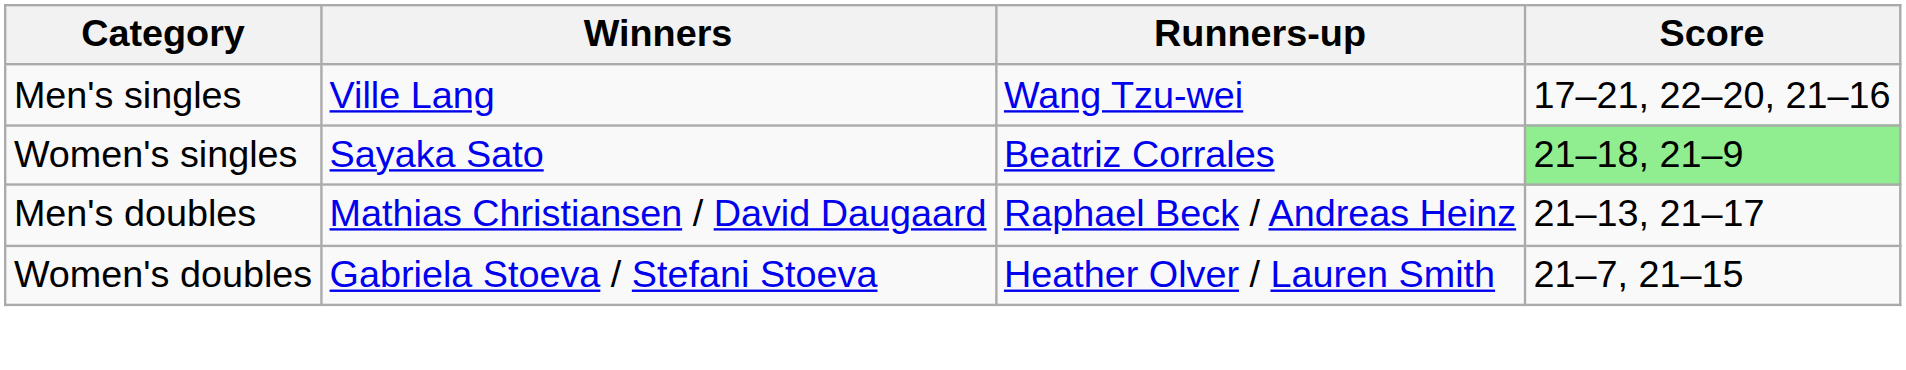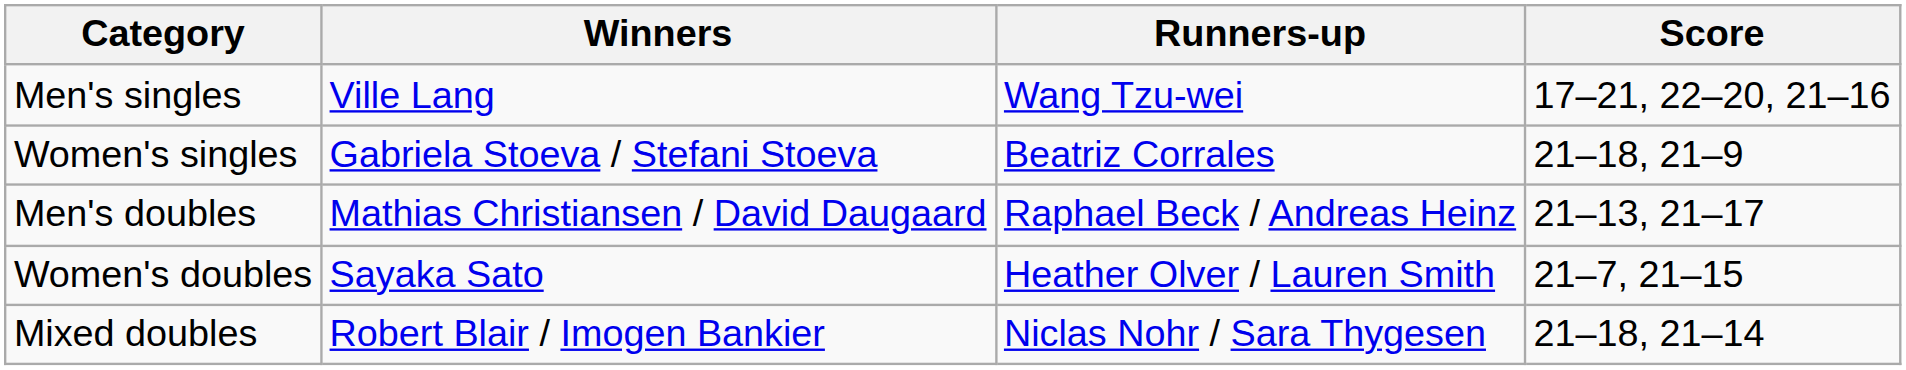 <table class=wikitable style="white-space:nowrap;">
 <tr>
 <th>Category</th>
 <th>Winners</th>
 <th>Runners-up</th>
 <th>Score</th>
 </tr>
 <tr>
 <td>Men's singles</td>
 <td> <a href='#'>Ville Lang</a></td>
 <td> <a href='#'>Wang Tzu-wei</a></td>
 <td>17–21, 22–20, 21–16</td>
 </tr>
 <tr>
 <td>Women's singles</td>
-<td> <a href='#'>Sayaka Sato</a></td>
+<td> <a href='#'>Gabriela Stoeva</a> / <a href='#'>Stefani Stoeva</a></td>
 <td> <a href='#'>Beatriz Corrales</a></td>
-<td style="background: lightgreen;">21–18, 21–9</td>
+<td>21–18, 21–9</td>
 </tr>
 <tr>
 <td>Men's doubles</td>
 <td> <a href='#'>Mathias Christiansen</a> / <a href='#'>David Daugaard</a></td>
 <td> <a href='#'>Raphael Beck</a> / <a href='#'>Andreas Heinz</a></td>
 <td>21–13, 21–17</td>
 </tr>
 <tr>
 <td>Women's doubles</td>
-<td> <a href='#'>Gabriela Stoeva</a> / <a href='#'>Stefani Stoeva</a></td>
+<td> <a href='#'>Sayaka Sato</a></td>
 <td> <a href='#'>Heather Olver</a> / <a href='#'>Lauren Smith</a></td>
 <td>21–7, 21–15</td>
 </tr>
+<tr>
+<td>Mixed doubles</td>
+<td> <a href='#'>Robert Blair</a> / <a href='#'>Imogen Bankier</a></td>
+<td> <a href='#'>Niclas Nohr</a> / <a href='#'>Sara Thygesen</a></td>
+<td>21–18, 21–14</td>
+</tr>
 </table>
